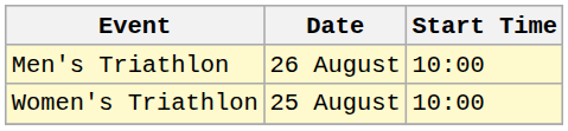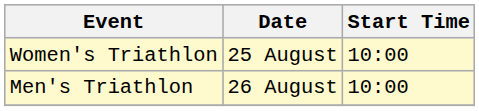 <table class="wikitable">
 <tr>
 <th>Event</th>
 <th>Date</th>
 <th>Start Time</th>
 </tr>
 <tr>
+<td style=background:lemonchiffon>Women's Triathlon</td>
+<td style=background:lemonchiffon>25 August</td>
+<td style=background:lemonchiffon>10:00</td>
+</tr>
+<tr>
 <td style=background:lemonchiffon>Men's Triathlon</td>
 <td style=background:lemonchiffon>26 August</td>
 <td style=background:lemonchiffon>10:00</td>
 </tr>
 <tr>
-<td style=background:lemonchiffon>Women's Triathlon</td>
-<td style=background:lemonchiffon>25 August</td>
-<td style=background:lemonchiffon>10:00</td>
-</tr>
-<tr>
 </tr>
 </table>
